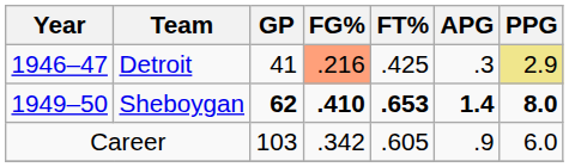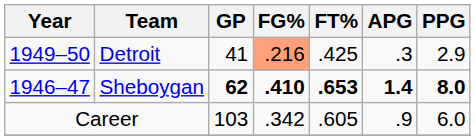 <table class="wikitable sortable" style="font-size:95%; text-align:right;">
 <tr>
 <th>Year</th>
 <th>Team</th>
 <th>GP</th>
 <th>FG%</th>
 <th>FT%</th>
 <th>APG</th>
 <th>PPG</th>
 </tr>
 <tr>
-<td style="text-align:left;"><a href='#'>1946–47</a></td>
+<td style="text-align:left;"><a href='#'>1949–50</a></td>
 <td style="text-align:left;"><a href='#'>Detroit</a></td>
 <td>41</td>
 <td style="background: lightsalmon;">.216</td>
 <td>.425</td>
 <td>.3</td>
-<td style="background: khaki;">2.9</td>
+<td>2.9</td>
 </tr>
 <tr>
-<td style="text-align:left;"><a href='#'>1949–50</a></td>
+<td style="text-align:left;"><a href='#'>1946–47</a></td>
 <td style="text-align:left;"><a href='#'>Sheboygan</a></td>
 <td><strong>62</strong></td>
 <td><strong>.410</strong></td>
 <td><strong>.653</strong></td>
 <td><strong>1.4</strong></td>
 <td><strong>8.0</strong></td>
 </tr>
 <tr>
 <td style="text-align:center;" colspan="2">Career</td>
 <td>103</td>
 <td>.342</td>
 <td>.605</td>
 <td>.9</td>
 <td>6.0</td>
 </tr>
 <tr>
 </tr>
 </table>
